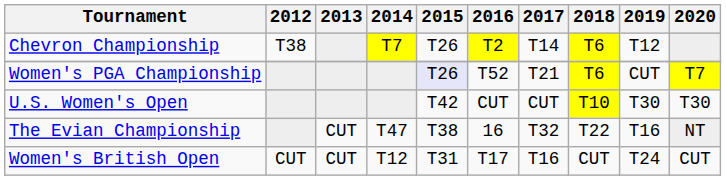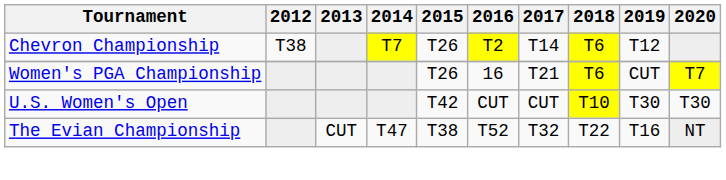 <table class="wikitable" style="font-size:95%;text-align:center;">
 <tr>
 <th>Tournament</th>
 <th>2012</th>
 <th>2013</th>
 <th>2014</th>
 <th>2015</th>
 <th>2016</th>
 <th>2017</th>
 <th>2018</th>
 <th>2019</th>
 <th>2020</th>
 </tr>
 <tr>
 <td align=left><a href='#'>Chevron Championship</a></td>
 <td>T38</td>
 <td style="background:#eeeeee;"></td>
 <td style="background:yellow;">T7</td>
 <td>T26</td>
 <td style="background:yellow;">T2</td>
 <td>T14</td>
 <td style="background:yellow;">T6</td>
 <td>T12</td>
 <td style="background:#eeeeee;"></td>
 </tr>
 <tr>
 </tr>
 <tr>
 <td align=left><a href='#'>Women's PGA Championship</a></td>
 <td style="background:#eeeeee;"></td>
 <td style="background:#eeeeee;"></td>
 <td style="background:#eeeeee;"></td>
-<td style="background: lavender;">T26</td>
-<td>T52</td>
+<td>T26</td>
+<td>16</td>
 <td>T21</td>
 <td style="background:yellow;">T6</td>
 <td>CUT</td>
 <td style="background:yellow;">T7</td>
 </tr>
 <tr>
 <td align=left><a href='#'>U.S. Women's Open</a></td>
 <td style="background:#eeeeee;"></td>
 <td style="background:#eeeeee;"></td>
 <td style="background:#eeeeee;"></td>
 <td>T42</td>
 <td>CUT</td>
 <td>CUT</td>
 <td style="background:yellow;">T10</td>
 <td>T30</td>
 <td>T30</td>
 </tr>
 <tr>
 <td align=left><a href='#'>The Evian Championship</a></td>
 <td style="background:#eeeeee;" colspan=1></td>
 <td>CUT</td>
 <td>T47</td>
 <td>T38</td>
-<td>16</td>
+<td>T52</td>
 <td>T32</td>
 <td>T22</td>
 <td>T16</td>
 <td style="background:#eeeeee;">NT</td>
 </tr>
-<tr>
-<td align=left><a href='#'>Women's British Open</a></td>
-<td>CUT</td>
-<td>CUT</td>
-<td>T12</td>
-<td>T31</td>
-<td>T17</td>
-<td>T16</td>
-<td>CUT</td>
-<td>T24</td>
-<td>CUT</td>
-</tr>
 </table>
